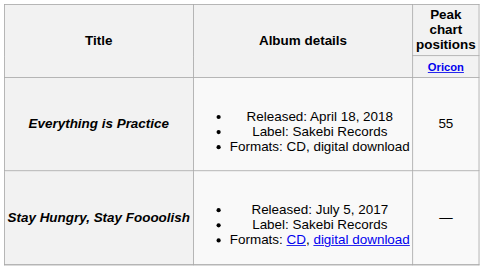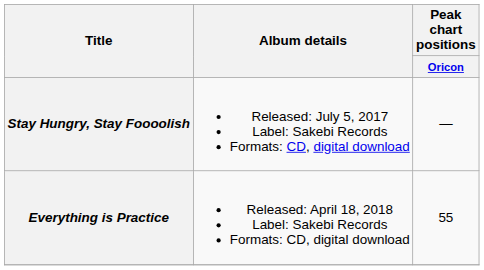 <table class="wikitable plainrowheaders" style="text-align:center;">
 <tr>
 <th scope="col" rowspan="2">Title</th>
 <th scope="col" rowspan="2">Album details</th>
 <th scope="col" colspan="1">Peak <br> chart <br> positions</th>
 </tr>
 <tr>
 <th scope="col"><small><a href='#'>Oricon</a></small></th>
 </tr>
 <tr>
+<th scope="row"><em>Stay Hungry, Stay Foooolish</em></th>
+<td><br><ul><li>Released: July 5, 2017</li><li>Label: Sakebi Records</li><li>Formats: <a href='#'>CD</a>, <a href='#'>digital download</a></li></ul></td>
+<td>—</td>
+</tr>
+<tr>
 <th scope="row"><em>Everything is Practice</em></th>
 <td><br><ul><li>Released: April 18, 2018</li><li>Label: Sakebi Records</li><li>Formats: CD, digital download</li></ul></td>
 <td>55</td>
 </tr>
 <tr>
-<th scope="row"><em>Stay Hungry, Stay Foooolish</em></th>
-<td><br><ul><li>Released: July 5, 2017</li><li>Label: Sakebi Records</li><li>Formats: <a href='#'>CD</a>, <a href='#'>digital download</a></li></ul></td>
-<td>—</td>
-</tr>
-<tr>
 </tr>
 </table>
